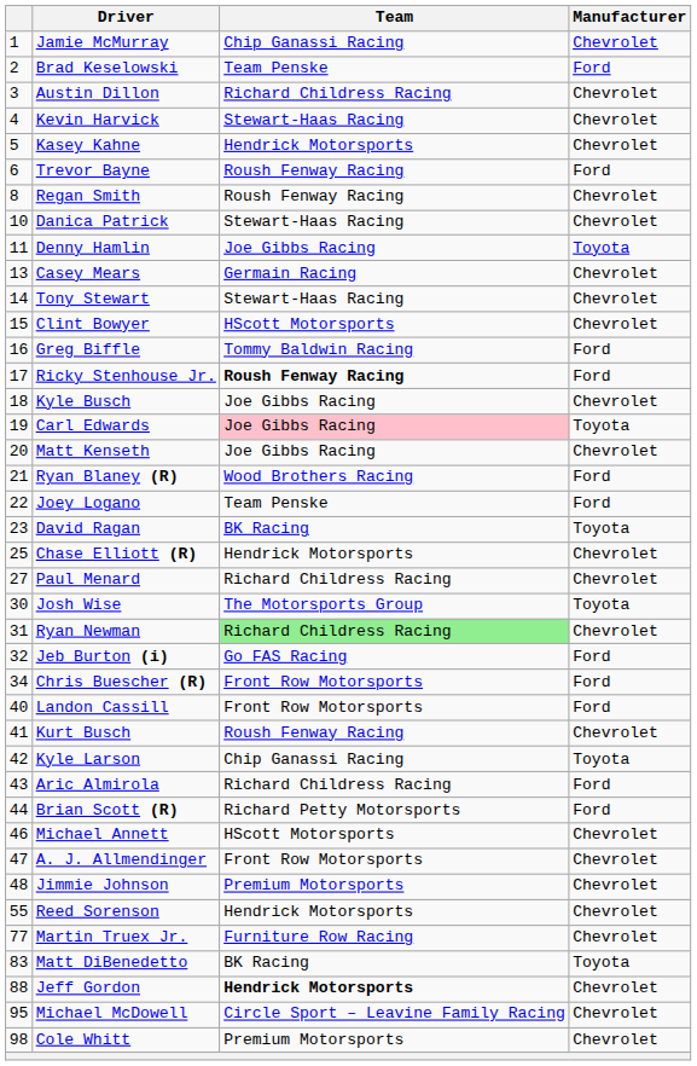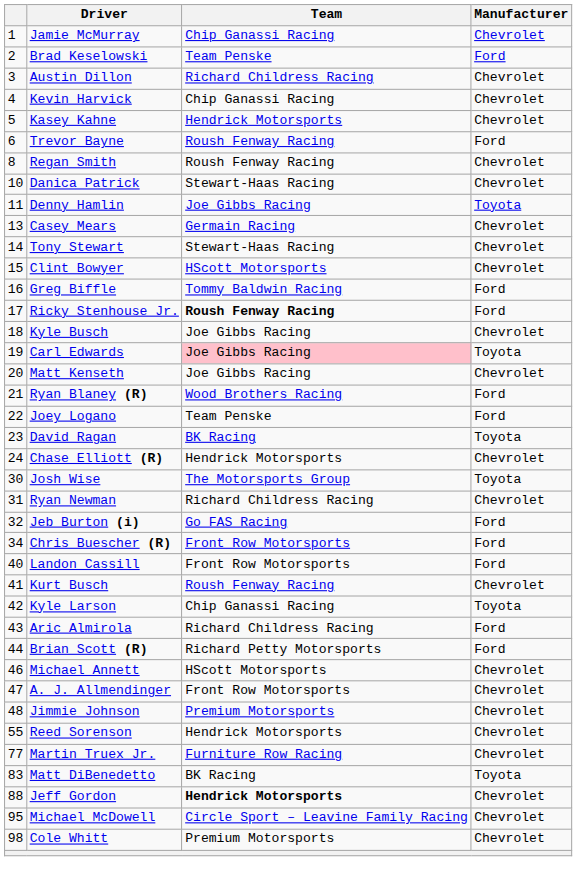 <table class="wikitable" style="font-size:95%">
 <tr>
 <th></th>
 <th>Driver</th>
 <th>Team</th>
 <th>Manufacturer</th>
 </tr>
 <tr>
 <td>1</td>
 <td><a href='#'>Jamie McMurray</a></td>
 <td><a href='#'>Chip Ganassi Racing</a></td>
 <td><a href='#'>Chevrolet</a></td>
 </tr>
 <tr>
 <td>2</td>
 <td><a href='#'>Brad Keselowski</a></td>
 <td><a href='#'>Team Penske</a></td>
 <td><a href='#'>Ford</a></td>
 </tr>
 <tr>
 <td>3</td>
 <td><a href='#'>Austin Dillon</a></td>
 <td><a href='#'>Richard Childress Racing</a></td>
 <td>Chevrolet</td>
 </tr>
 <tr>
 <td>4</td>
 <td><a href='#'>Kevin Harvick</a></td>
-<td><a href='#'>Stewart-Haas Racing</a></td>
+<td>Chip Ganassi Racing</td>
 <td>Chevrolet</td>
 </tr>
 <tr>
 <td>5</td>
 <td><a href='#'>Kasey Kahne</a></td>
 <td><a href='#'>Hendrick Motorsports</a></td>
 <td>Chevrolet</td>
 </tr>
 <tr>
 <td>6</td>
 <td><a href='#'>Trevor Bayne</a></td>
 <td><a href='#'>Roush Fenway Racing</a></td>
 <td>Ford</td>
 </tr>
 <tr>
 <td>8</td>
 <td><a href='#'>Regan Smith</a></td>
 <td>Roush Fenway Racing</td>
 <td>Chevrolet</td>
 </tr>
 <tr>
 <td>10</td>
 <td><a href='#'>Danica Patrick</a></td>
 <td>Stewart-Haas Racing</td>
 <td>Chevrolet</td>
 </tr>
 <tr>
 <td>11</td>
 <td><a href='#'>Denny Hamlin</a></td>
 <td><a href='#'>Joe Gibbs Racing</a></td>
 <td><a href='#'>Toyota</a></td>
 </tr>
 <tr>
 <td>13</td>
 <td><a href='#'>Casey Mears</a></td>
 <td><a href='#'>Germain Racing</a></td>
 <td>Chevrolet</td>
 </tr>
 <tr>
 <td>14</td>
 <td><a href='#'>Tony Stewart</a></td>
 <td>Stewart-Haas Racing</td>
 <td>Chevrolet</td>
 </tr>
 <tr>
 <td>15</td>
 <td><a href='#'>Clint Bowyer</a></td>
 <td><a href='#'>HScott Motorsports</a></td>
 <td>Chevrolet</td>
 </tr>
 <tr>
 <td>16</td>
 <td><a href='#'>Greg Biffle</a></td>
 <td><a href='#'>Tommy Baldwin Racing</a></td>
 <td>Ford</td>
 </tr>
 <tr>
 <td>17</td>
 <td><a href='#'>Ricky Stenhouse Jr.</a></td>
 <td><strong>Roush Fenway Racing</strong></td>
 <td>Ford</td>
 </tr>
 <tr>
 <td>18</td>
 <td><a href='#'>Kyle Busch</a></td>
 <td>Joe Gibbs Racing</td>
 <td>Chevrolet</td>
 </tr>
 <tr>
 <td>19</td>
 <td><a href='#'>Carl Edwards</a></td>
 <td style="background: pink;">Joe Gibbs Racing</td>
 <td>Toyota</td>
 </tr>
 <tr>
 <td>20</td>
 <td><a href='#'>Matt Kenseth</a></td>
 <td>Joe Gibbs Racing</td>
 <td>Chevrolet</td>
 </tr>
 <tr>
 <td>21</td>
 <td><a href='#'>Ryan Blaney</a> <strong>(R)</strong></td>
 <td><a href='#'>Wood Brothers Racing</a></td>
 <td>Ford</td>
 </tr>
 <tr>
 <td>22</td>
 <td><a href='#'>Joey Logano</a></td>
 <td>Team Penske</td>
 <td>Ford</td>
 </tr>
 <tr>
 <td>23</td>
 <td><a href='#'>David Ragan</a></td>
 <td><a href='#'>BK Racing</a></td>
 <td>Toyota</td>
 </tr>
 <tr>
-<td>25</td>
+<td>24</td>
 <td><a href='#'>Chase Elliott</a> <strong>(R)</strong></td>
 <td>Hendrick Motorsports</td>
-<td>Chevrolet</td>
-</tr>
-<tr>
-<td>27</td>
-<td><a href='#'>Paul Menard</a></td>
-<td>Richard Childress Racing</td>
 <td>Chevrolet</td>
 </tr>
 <tr>
 <td>30</td>
 <td><a href='#'>Josh Wise</a></td>
 <td><a href='#'>The Motorsports Group</a></td>
 <td>Toyota</td>
 </tr>
 <tr>
 <td>31</td>
 <td><a href='#'>Ryan Newman</a></td>
-<td style="background: lightgreen;">Richard Childress Racing</td>
+<td>Richard Childress Racing</td>
 <td>Chevrolet</td>
 </tr>
 <tr>
 <td>32</td>
 <td><a href='#'>Jeb Burton</a> <strong>(i)</strong></td>
 <td><a href='#'>Go FAS Racing</a></td>
 <td>Ford</td>
 </tr>
 <tr>
 <td>34</td>
 <td><a href='#'>Chris Buescher</a> <strong>(R)</strong></td>
 <td><a href='#'>Front Row Motorsports</a></td>
 <td>Ford</td>
 </tr>
 <tr>
 <td>40</td>
 <td><a href='#'>Landon Cassill</a></td>
 <td>Front Row Motorsports</td>
 <td>Ford</td>
 </tr>
 <tr>
 <td>41</td>
 <td><a href='#'>Kurt Busch</a></td>
 <td><a href='#'>Roush Fenway Racing</a></td>
 <td>Chevrolet</td>
 </tr>
 <tr>
 <td>42</td>
 <td><a href='#'>Kyle Larson</a></td>
 <td>Chip Ganassi Racing</td>
 <td>Toyota</td>
 </tr>
 <tr>
 <td>43</td>
 <td><a href='#'>Aric Almirola</a></td>
 <td>Richard Childress Racing</td>
 <td>Ford</td>
 </tr>
 <tr>
 <td>44</td>
 <td><a href='#'>Brian Scott</a> <strong>(R)</strong></td>
 <td>Richard Petty Motorsports</td>
 <td>Ford</td>
 </tr>
 <tr>
 <td>46</td>
 <td><a href='#'>Michael Annett</a></td>
 <td>HScott Motorsports</td>
 <td>Chevrolet</td>
 </tr>
 <tr>
 <td>47</td>
 <td><a href='#'>A. J. Allmendinger</a></td>
 <td>Front Row Motorsports</td>
 <td>Chevrolet</td>
 </tr>
 <tr>
 <td>48</td>
 <td><a href='#'>Jimmie Johnson</a></td>
 <td><a href='#'>Premium Motorsports</a></td>
 <td>Chevrolet</td>
 </tr>
 <tr>
 <td>55</td>
 <td><a href='#'>Reed Sorenson</a></td>
 <td>Hendrick Motorsports</td>
 <td>Chevrolet</td>
 </tr>
 <tr>
 <td>77</td>
 <td><a href='#'>Martin Truex Jr.</a></td>
 <td><a href='#'>Furniture Row Racing</a></td>
 <td>Chevrolet</td>
 </tr>
 <tr>
 <td>83</td>
 <td><a href='#'>Matt DiBenedetto</a></td>
 <td>BK Racing</td>
 <td>Toyota</td>
 </tr>
 <tr>
 <td>88</td>
 <td><a href='#'>Jeff Gordon</a></td>
 <td><strong>Hendrick Motorsports</strong></td>
 <td>Chevrolet</td>
 </tr>
 <tr>
 <td>95</td>
 <td><a href='#'>Michael McDowell</a></td>
 <td><a href='#'>Circle Sport – Leavine Family Racing</a></td>
 <td>Chevrolet</td>
 </tr>
 <tr>
 <td>98</td>
 <td><a href='#'>Cole Whitt</a></td>
 <td>Premium Motorsports</td>
 <td>Chevrolet</td>
 </tr>
 <tr>
 <th colspan="4"></th>
 </tr>
 </table>
